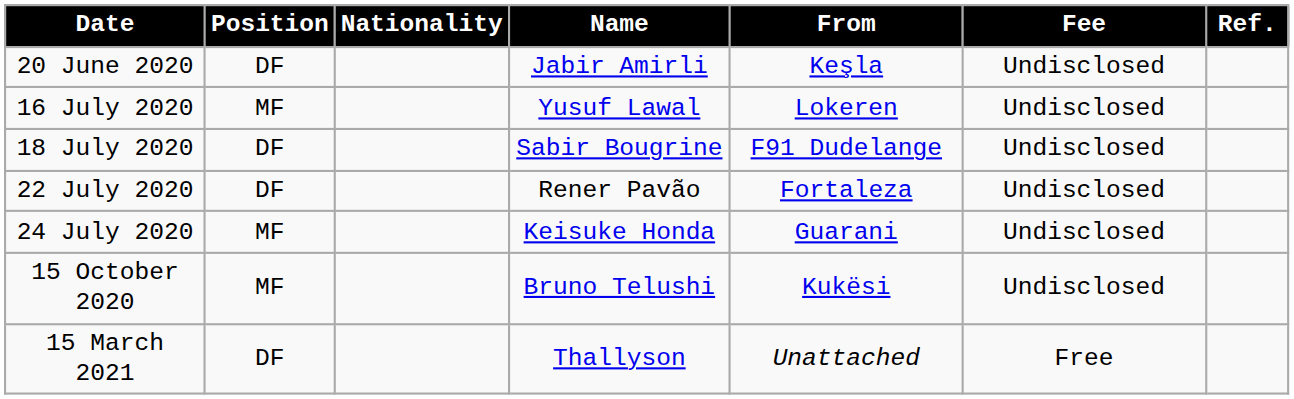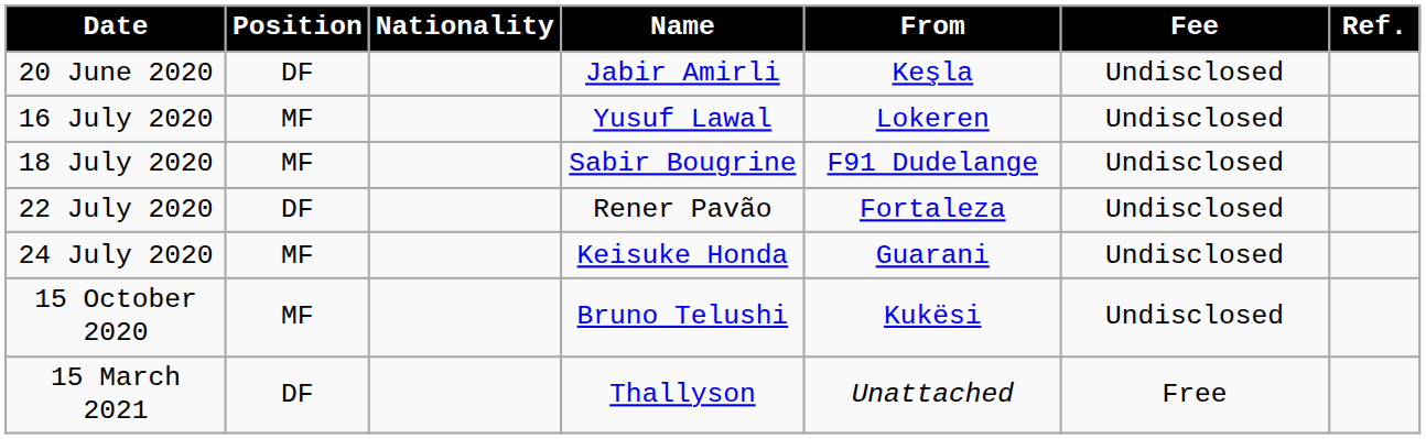 <table class="wikitable"  style="text-align:center; font-size:90%; ">
 <tr>
 <th style="background:#000000; color:#fff; width:200px;">Date</th>
 <th style="background:#000000; color:#fff; width:50px;">Position</th>
 <th style="background:#000000; color:#fff; width:50px;">Nationality</th>
 <th style="background:#000000; color:#fff; width:200px;">Name</th>
 <th style="background:#000000; color:#fff; width:200px;">From</th>
 <th style="background:#000000; color:#fff; width:200px;">Fee</th>
 <th style="background:#000000; color:#fff; width:50px;">Ref.</th>
 </tr>
 <tr>
 <td>20 June 2020</td>
 <td>DF</td>
 <td></td>
 <td><a href='#'>Jabir Amirli</a></td>
 <td><a href='#'>Keşla</a></td>
 <td>Undisclosed</td>
 <td></td>
 </tr>
 <tr>
 <td>16 July 2020</td>
 <td>MF</td>
 <td></td>
 <td><a href='#'>Yusuf Lawal</a></td>
 <td><a href='#'>Lokeren</a></td>
 <td>Undisclosed</td>
 <td></td>
 </tr>
 <tr>
 <td>18 July 2020</td>
-<td>DF</td>
+<td>MF</td>
 <td></td>
 <td><a href='#'>Sabir Bougrine</a></td>
 <td><a href='#'>F91 Dudelange</a></td>
 <td>Undisclosed</td>
 <td></td>
 </tr>
 <tr>
 <td>22 July 2020</td>
 <td>DF</td>
 <td></td>
 <td>Rener Pavão</td>
 <td><a href='#'>Fortaleza</a></td>
 <td>Undisclosed</td>
 <td></td>
 </tr>
 <tr>
 <td>24 July 2020</td>
 <td>MF</td>
 <td></td>
 <td><a href='#'>Keisuke Honda</a></td>
 <td><a href='#'>Guarani</a></td>
 <td>Undisclosed</td>
 <td></td>
 </tr>
 <tr>
 <td>15 October 2020</td>
 <td>MF</td>
 <td></td>
 <td><a href='#'>Bruno Telushi</a></td>
 <td><a href='#'>Kukësi</a></td>
 <td>Undisclosed</td>
 <td></td>
 </tr>
 <tr>
 <td>15 March 2021</td>
 <td>DF</td>
 <td></td>
 <td><a href='#'>Thallyson</a></td>
 <td><em>Unattached</em></td>
 <td>Free</td>
 <td></td>
 </tr>
 </table>
